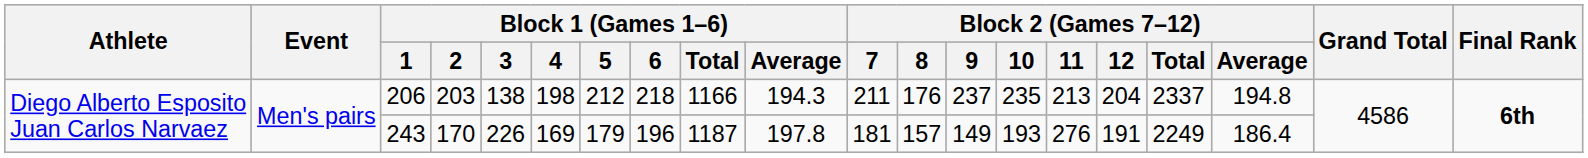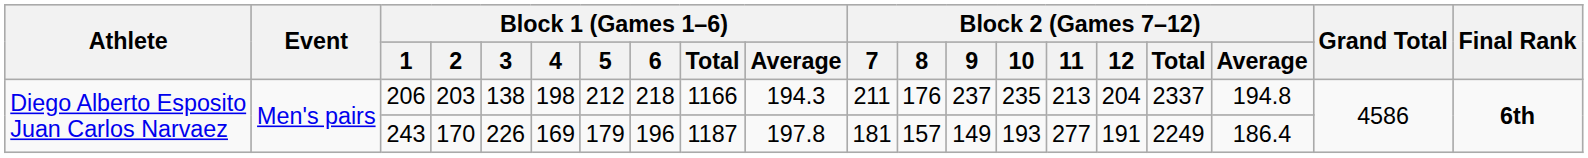 <table class="wikitable" border="1" style="font-size:90%">
 <tr>
 <th rowspan=2>Athlete</th>
 <th rowspan=2>Event</th>
 <th colspan=8>Block 1 (Games 1–6)</th>
 <th colspan=8>Block 2 (Games 7–12)</th>
 <th rowspan=2>Grand Total</th>
 <th rowspan=2>Final Rank</th>
 </tr>
 <tr>
 <th>1</th>
 <th>2</th>
 <th>3</th>
 <th>4</th>
 <th>5</th>
 <th>6</th>
 <th>Total</th>
 <th>Average</th>
 <th>7</th>
 <th>8</th>
 <th>9</th>
 <th>10</th>
 <th>11</th>
 <th>12</th>
 <th>Total</th>
 <th>Average</th>
 </tr>
 <tr>
 <td rowspan=2><a href='#'>Diego Alberto Esposito</a> <br> <a href='#'>Juan Carlos Narvaez</a></td>
 <td rowspan=2><a href='#'>Men's pairs</a></td>
 <td align=center>206</td>
 <td align=center>203</td>
 <td align=center>138</td>
 <td align=center>198</td>
 <td align=center>212</td>
 <td align=center>218</td>
 <td align=center>1166</td>
 <td align=center>194.3</td>
 <td align=center>211</td>
 <td align=center>176</td>
 <td align=center>237</td>
 <td align=center>235</td>
 <td align=center>213</td>
 <td align=center>204</td>
 <td align=center>2337</td>
 <td align=center>194.8</td>
 <td align=center rowspan=2>4586</td>
 <td align=center rowspan=2><strong>6th</strong></td>
 </tr>
 <tr>
 <td align=center>243</td>
 <td align=center>170</td>
 <td align=center>226</td>
 <td align=center>169</td>
 <td align=center>179</td>
 <td align=center>196</td>
 <td align=center>1187</td>
 <td align=center>197.8</td>
 <td align=center>181</td>
 <td align=center>157</td>
 <td align=center>149</td>
 <td align=center>193</td>
-<td align=center>276</td>
+<td align=center>277</td>
 <td align=center>191</td>
 <td align=center>2249</td>
 <td align=center>186.4</td>
 </tr>
 </table>
